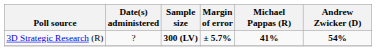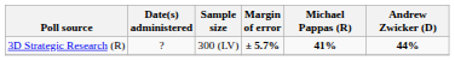 <table class="wikitable" style="font-size:90%;text-align:center;">
 <tr valign=bottom>
 <th>Poll source</th>
 <th>Date(s)<br>administered</th>
 <th>Sample<br>size</th>
 <th>Margin<br>of error</th>
 <th style="width:100px;">Michael<br>Pappas (R)</th>
 <th style="width:100px;">Andrew<br>Zwicker (D)</th>
 </tr>
 <tr>
 <td style="text-align:left;"><a href='#'>3D Strategic Research</a> (R)</td>
 <td>?</td>
-<td><strong>300 (LV)</strong></td>
+<td>300 (LV)</td>
 <td><strong>± 5.7%</strong></td>
 <td><strong>41%</strong></td>
-<td><strong>54%</strong></td>
+<td><strong>44%</strong></td>
 </tr>
 <tr>
 </tr>
 </table>
